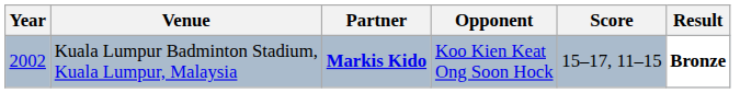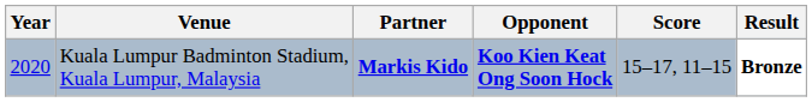 <table class="sortable wikitable" style="font-size: 90%">
 <tr>
 <th>Year</th>
 <th>Venue</th>
 <th>Partner</th>
 <th>Opponent</th>
 <th>Score</th>
 <th>Result</th>
 </tr>
 <tr style="background:#AABBCC">
-<td align="center"><a href='#'>2002</a></td>
+<td align="center"><a href='#'>2020</a></td>
 <td align="left">Kuala Lumpur Badminton Stadium,<br><a href='#'>Kuala Lumpur, Malaysia</a></td>
 <td align="left"><strong> <a href='#'>Markis Kido</a></strong></td>
-<td align="left"> <a href='#'>Koo Kien Keat</a> <br>  <a href='#'>Ong Soon Hock</a></td>
+<td align="left"><strong> <a href='#'>Koo Kien Keat</a> <br>  <a href='#'>Ong Soon Hock</a></strong></td>
 <td align="left">15–17, 11–15</td>
 <td style="text-align:left; background:white"> <strong>Bronze</strong></td>
 </tr>
 </table>
